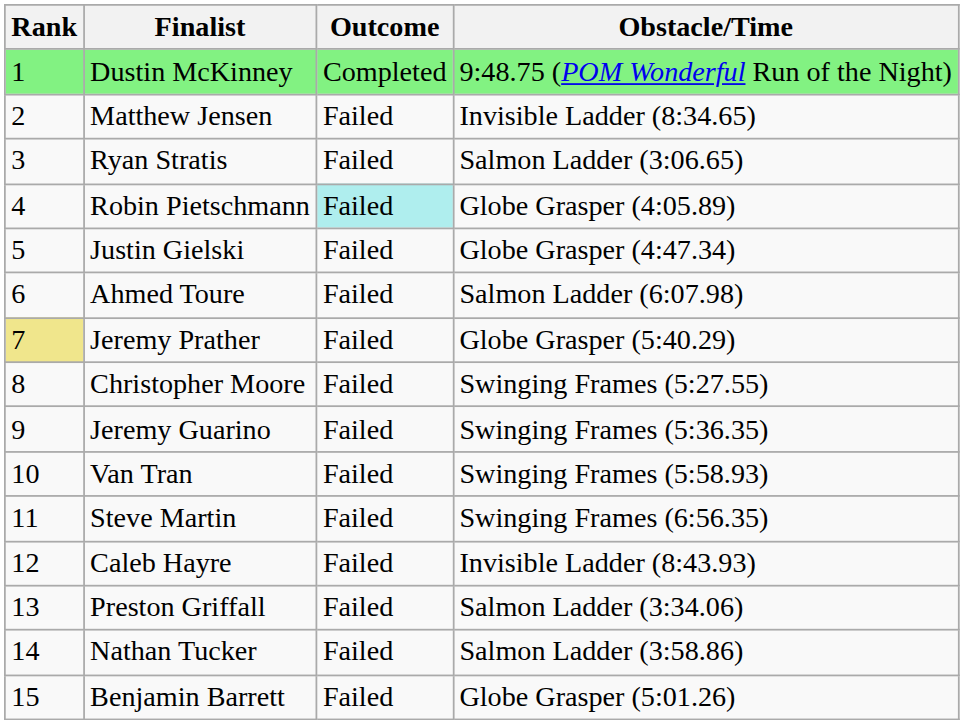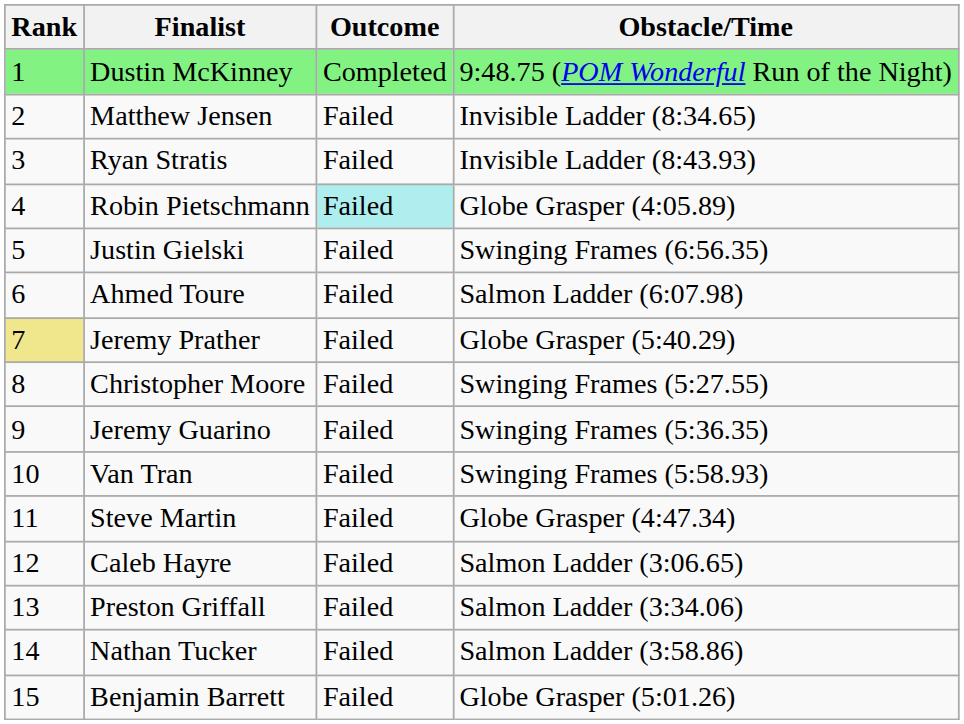 <table class="wikitable">
 <tr>
 <th>Rank</th>
 <th>Finalist</th>
 <th>Outcome</th>
 <th>Obstacle/Time</th>
 </tr>
 <tr style="background-color:#82f282">
 <td>1</td>
 <td>Dustin McKinney</td>
 <td>Completed</td>
 <td>9:48.75 (<em><a href='#'>POM Wonderful</a></em> Run of the Night)</td>
 </tr>
 <tr>
 <td>2</td>
 <td>Matthew Jensen</td>
 <td>Failed</td>
 <td>Invisible Ladder (8:34.65)</td>
 </tr>
 <tr>
 <td>3</td>
 <td>Ryan Stratis</td>
 <td>Failed</td>
-<td>Salmon Ladder (3:06.65)</td>
+<td>Invisible Ladder (8:43.93)</td>
 </tr>
 <tr>
 <td>4</td>
 <td>Robin Pietschmann</td>
 <td style="background: paleturquoise;">Failed</td>
 <td>Globe Grasper (4:05.89)</td>
 </tr>
 <tr>
 <td>5</td>
 <td>Justin Gielski</td>
 <td>Failed</td>
-<td>Globe Grasper (4:47.34)</td>
+<td>Swinging Frames (6:56.35)</td>
 </tr>
 <tr>
 <td>6</td>
 <td>Ahmed Toure</td>
 <td>Failed</td>
 <td>Salmon Ladder (6:07.98)</td>
 </tr>
 <tr>
 <td style="background: khaki;">7</td>
 <td>Jeremy Prather</td>
 <td>Failed</td>
 <td>Globe Grasper (5:40.29)</td>
 </tr>
 <tr>
 <td>8</td>
 <td>Christopher Moore</td>
 <td>Failed</td>
 <td>Swinging Frames (5:27.55)</td>
 </tr>
 <tr>
 <td>9</td>
 <td>Jeremy Guarino</td>
 <td>Failed</td>
 <td>Swinging Frames (5:36.35)</td>
 </tr>
 <tr>
 <td>10</td>
 <td>Van Tran</td>
 <td>Failed</td>
 <td>Swinging Frames (5:58.93)</td>
 </tr>
 <tr>
 <td>11</td>
 <td>Steve Martin</td>
 <td>Failed</td>
-<td>Swinging Frames (6:56.35)</td>
+<td>Globe Grasper (4:47.34)</td>
 </tr>
 <tr>
 <td>12</td>
 <td>Caleb Hayre</td>
 <td>Failed</td>
-<td>Invisible Ladder (8:43.93)</td>
+<td>Salmon Ladder (3:06.65)</td>
 </tr>
 <tr>
 <td>13</td>
 <td>Preston Griffall</td>
 <td>Failed</td>
 <td>Salmon Ladder (3:34.06)</td>
 </tr>
 <tr>
 <td>14</td>
 <td>Nathan Tucker</td>
 <td>Failed</td>
 <td>Salmon Ladder (3:58.86)</td>
 </tr>
 <tr>
 <td>15</td>
 <td>Benjamin Barrett</td>
 <td>Failed</td>
 <td>Globe Grasper (5:01.26)</td>
 </tr>
 </table>
